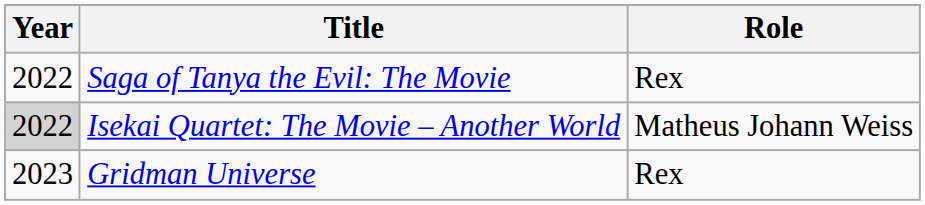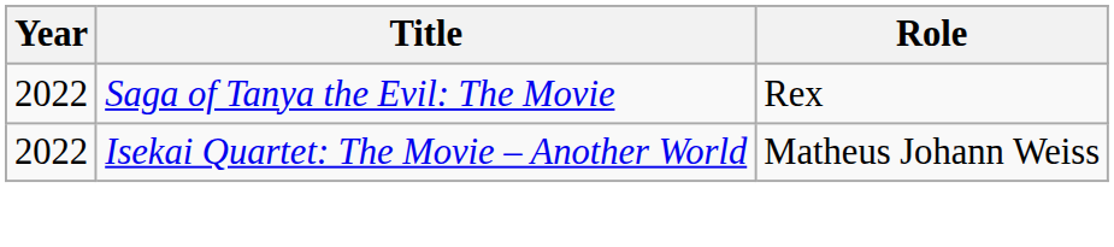 <table class="wikitable  sortable">
 <tr>
 <th>Year</th>
 <th>Title</th>
 <th>Role</th>
 </tr>
 <tr>
 <td>2022</td>
 <td><em><a href='#'>Saga of Tanya the Evil: The Movie</a></em></td>
 <td>Rex</td>
 </tr>
 <tr>
-<td style="background: lightgrey;">2022</td>
+<td>2022</td>
 <td><em><a href='#'>Isekai Quartet: The Movie – Another World</a></em></td>
 <td>Matheus Johann Weiss</td>
 </tr>
-<tr>
-<td>2023</td>
-<td><em><a href='#'>Gridman Universe</a></em></td>
-<td>Rex</td>
-</tr>
 </table>
